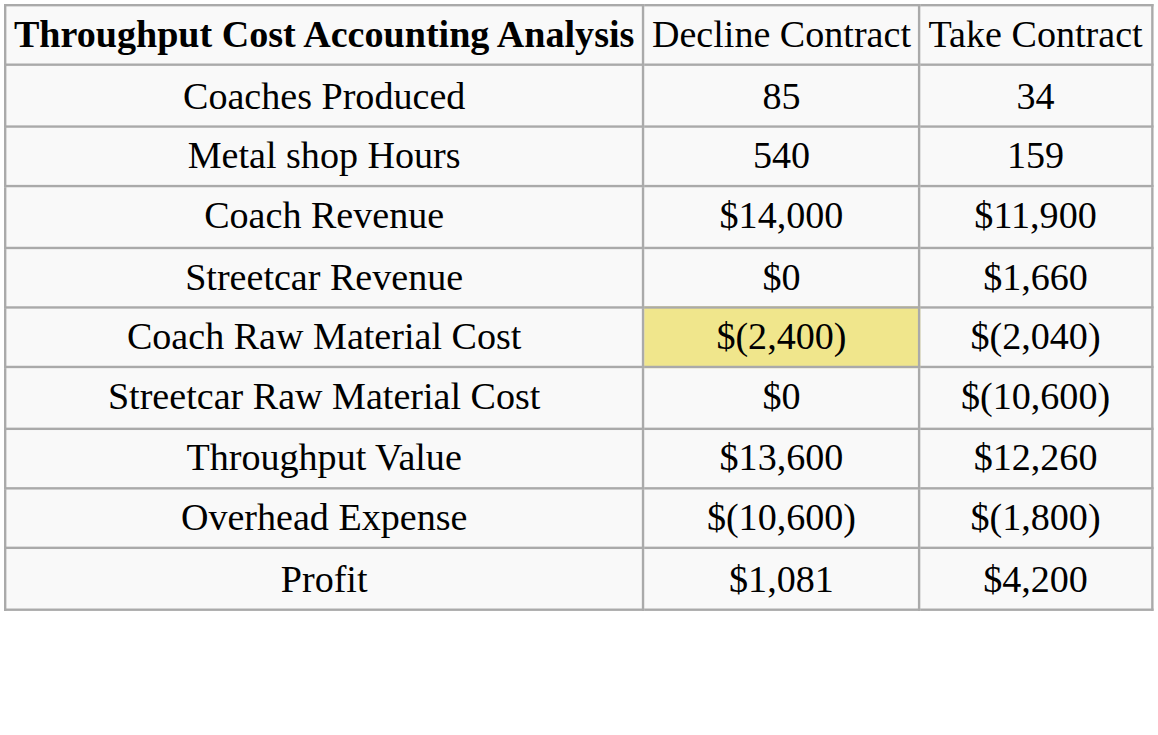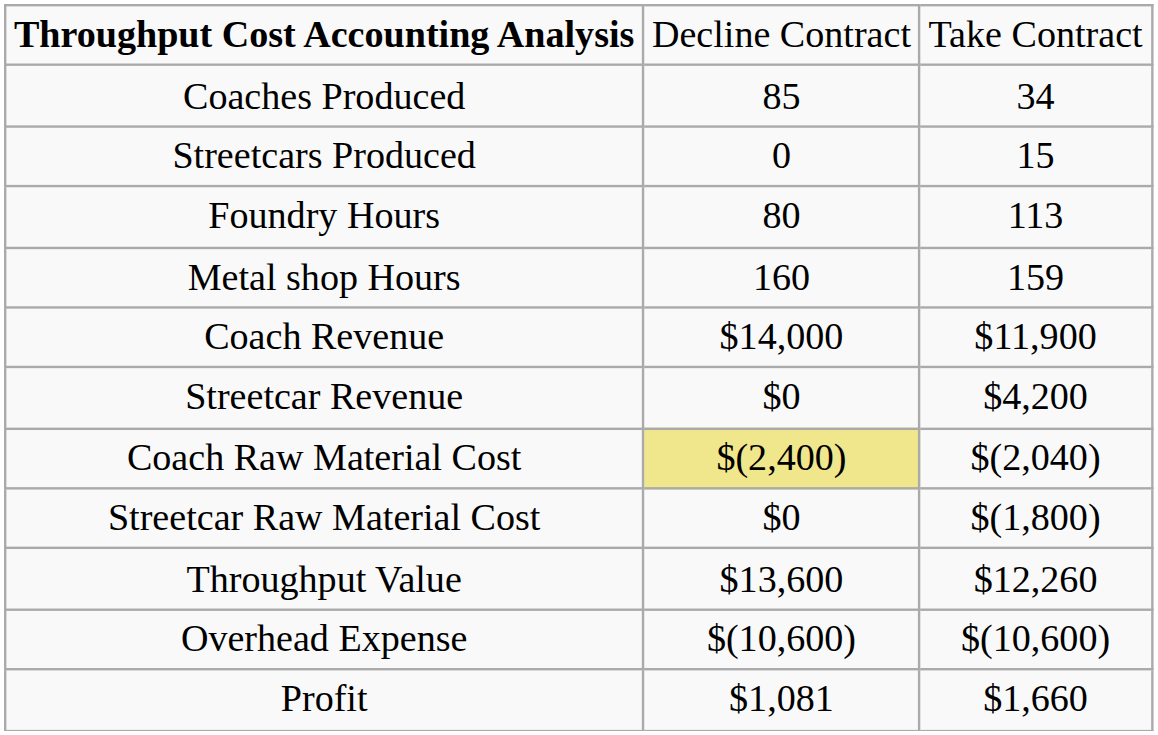 <table class="wikitable" style="text-align:center">
 <tr>
 <td><strong> Throughput Cost Accounting Analysis </strong></td>
 <td>Decline Contract</td>
 <td>Take Contract</td>
 </tr>
 <tr>
 <td>Coaches Produced</td>
 <td>85</td>
 <td>34</td>
 </tr>
 <tr>
+<td>Streetcars Produced</td>
+<td>0</td>
+<td>15</td>
+</tr>
+<tr>
+<td>Foundry Hours</td>
+<td>80</td>
+<td>113</td>
+</tr>
+<tr>
 <td>Metal shop Hours</td>
-<td>540</td>
+<td>160</td>
 <td>159</td>
 </tr>
 <tr>
 <td>Coach Revenue</td>
 <td>$14,000</td>
 <td>$11,900</td>
 </tr>
 <tr>
 <td>Streetcar Revenue</td>
 <td>$0</td>
-<td>$1,660</td>
+<td>$4,200</td>
 </tr>
 <tr>
 <td>Coach Raw Material Cost</td>
 <td style="background: khaki;">$(2,400)</td>
 <td>$(2,040)</td>
 </tr>
 <tr>
 <td>Streetcar Raw Material Cost</td>
 <td>$0</td>
-<td>$(10,600)</td>
+<td>$(1,800)</td>
 </tr>
 <tr>
 <td>Throughput Value</td>
 <td>$13,600</td>
 <td>$12,260</td>
 </tr>
 <tr>
 <td>Overhead Expense</td>
 <td>$(10,600)</td>
-<td>$(1,800)</td>
+<td>$(10,600)</td>
 </tr>
 <tr>
 <td>Profit</td>
 <td>$1,081</td>
-<td>$4,200</td>
+<td>$1,660</td>
 </tr>
 </table>
